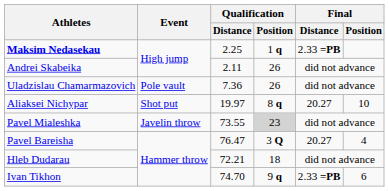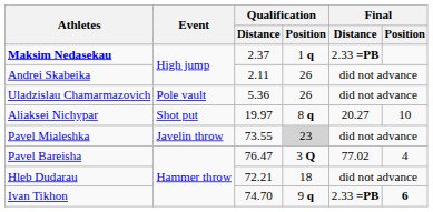 <table class=wikitable style="font-size:90%">
 <tr>
 <th rowspan="2">Athletes</th>
 <th rowspan="2">Event</th>
 <th colspan="2">Qualification</th>
 <th colspan="2">Final</th>
 </tr>
 <tr style="font-size:95%">
 <th>Distance</th>
 <th>Position</th>
 <th>Distance</th>
 <th>Position</th>
 </tr>
 <tr>
 <td><strong><a href='#'>Maksim Nedasekau</a></strong></td>
 <td rowspan=2><a href='#'>High jump</a></td>
-<td align=center>2.25</td>
+<td align=center>2.37</td>
 <td align=center>1 <strong>q</strong></td>
 <td align=center>2.33 <strong>=PB</strong></td>
 <td align=center></td>
 </tr>
 <tr>
 <td><a href='#'>Andrei Skabeika</a></td>
 <td align=center>2.11</td>
 <td align=center>26</td>
 <td align=center colspan=2>did not advance</td>
 </tr>
 <tr>
 <td><a href='#'>Uladzislau Chamarmazovich</a></td>
 <td><a href='#'>Pole vault</a></td>
-<td align=center>7.36</td>
+<td align=center>5.36</td>
 <td align=center>26</td>
 <td align=center colspan=2>did not advance</td>
 </tr>
 <tr>
 <td><a href='#'>Aliaksei Nichypar</a></td>
 <td><a href='#'>Shot put</a></td>
 <td align=center>19.97</td>
 <td align=center>8 <strong>q</strong></td>
 <td align=center>20.27</td>
 <td align=center>10</td>
 </tr>
 <tr>
 <td><a href='#'>Pavel Mialeshka</a></td>
 <td><a href='#'>Javelin throw</a></td>
 <td align=center>73.55</td>
 <td align=center style="background: lightgrey;">23</td>
 <td align=center colspan=2>did not advance</td>
 </tr>
 <tr>
 <td><a href='#'>Pavel Bareisha</a></td>
 <td rowspan=3><a href='#'>Hammer throw</a></td>
 <td align=center>76.47</td>
 <td align=center>3 <strong>Q</strong></td>
-<td align=center>20.27</td>
+<td align=center>77.02</td>
 <td align=center>4</td>
 </tr>
 <tr>
 <td><a href='#'>Hleb Dudarau</a></td>
 <td align=center>72.21</td>
 <td align=center>18</td>
 <td align=center colspan=2>did not advance</td>
 </tr>
 <tr>
 <td><a href='#'>Ivan Tikhon</a></td>
 <td align=center>74.70</td>
 <td align=center>9 <strong>q</strong></td>
 <td align=center>2.33 <strong>=PB</strong></td>
-<td align=center>6</td>
+<td align=center><strong>6</strong></td>
 </tr>
 </table>
